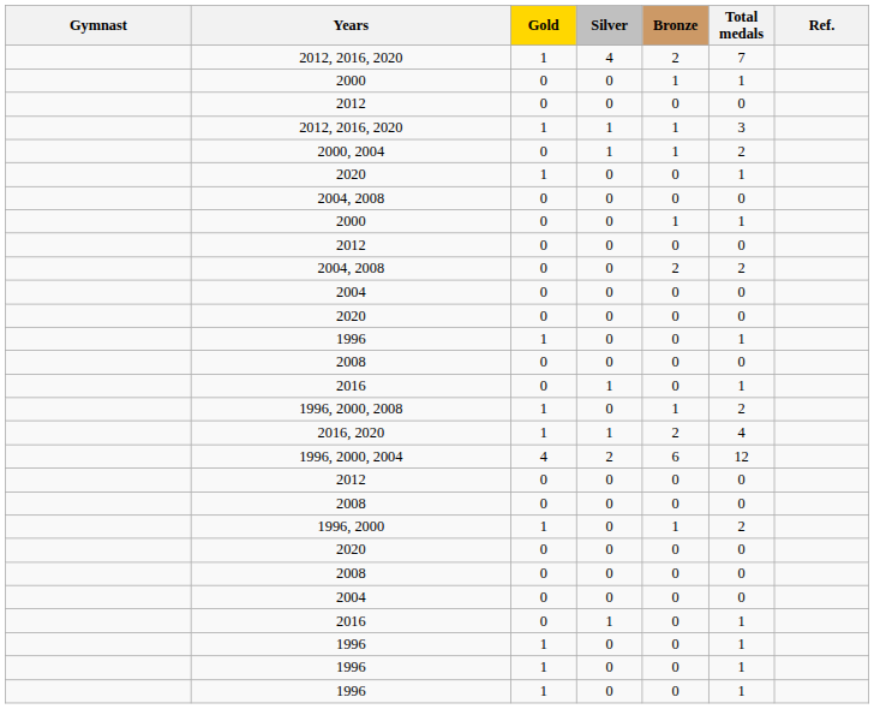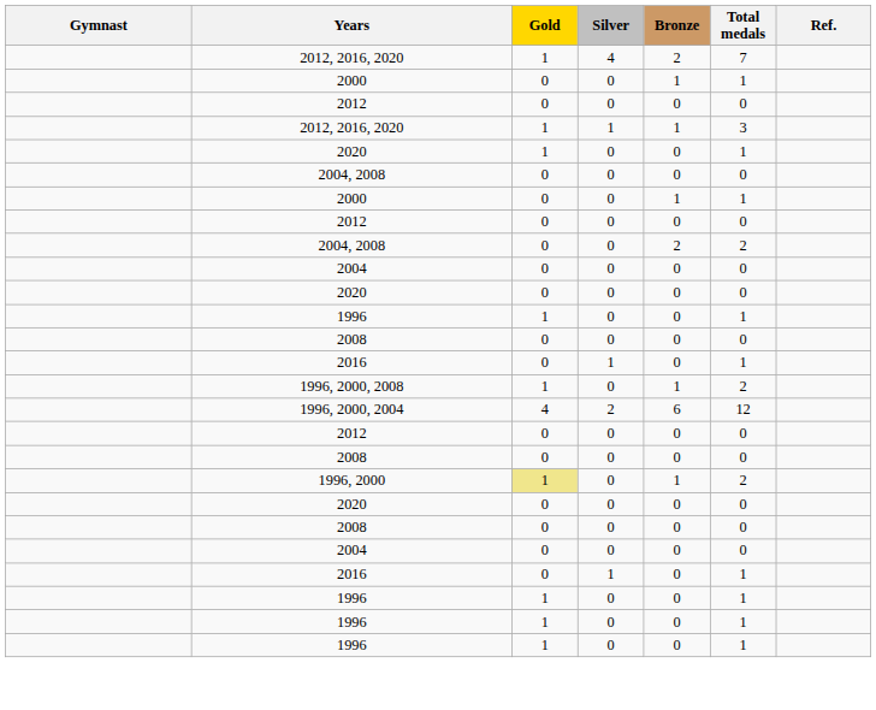 <table class="wikitable sortable" width=74% style="text-align:center;">
 <tr>
 <th>Gymnast</th>
 <th>Years</th>
 <th style="background-color:gold; width:4.0em; font-weight:bold;">Gold</th>
 <th style="background-color:silver; width:4.0em; font-weight:bold;">Silver</th>
 <th style="background-color:#cc9966; width:4.0em; font-weight:bold;">Bronze</th>
 <th style="width:4.0em;">Total medals</th>
 <th class="unsortable">Ref.</th>
 </tr>
 <tr>
 <td></td>
 <td>2012, 2016, 2020</td>
 <td>1</td>
 <td>4</td>
 <td>2</td>
 <td>7</td>
 <td></td>
 </tr>
 <tr>
 <td></td>
 <td>2000</td>
 <td>0</td>
 <td>0</td>
 <td>1</td>
 <td>1</td>
 <td></td>
 </tr>
 <tr>
 <td></td>
 <td>2012</td>
 <td>0</td>
 <td>0</td>
 <td>0</td>
 <td>0</td>
 <td></td>
 </tr>
 <tr>
 <td></td>
 <td>2012, 2016, 2020</td>
 <td>1</td>
 <td>1</td>
 <td>1</td>
 <td>3</td>
-<td></td>
-</tr>
-<tr>
-<td></td>
-<td>2000, 2004</td>
-<td>0</td>
-<td>1</td>
-<td>1</td>
-<td>2</td>
 <td></td>
 </tr>
 <tr>
 <td></td>
 <td>2020</td>
 <td>1</td>
 <td>0</td>
 <td>0</td>
 <td>1</td>
 <td></td>
 </tr>
 <tr>
 <td></td>
 <td>2004, 2008</td>
 <td>0</td>
 <td>0</td>
 <td>0</td>
 <td>0</td>
 <td></td>
 </tr>
 <tr>
 <td></td>
 <td>2000</td>
 <td>0</td>
 <td>0</td>
 <td>1</td>
 <td>1</td>
 <td></td>
 </tr>
 <tr>
 <td></td>
 <td>2012</td>
 <td>0</td>
 <td>0</td>
 <td>0</td>
 <td>0</td>
 <td></td>
 </tr>
 <tr>
 <td></td>
 <td>2004, 2008</td>
 <td>0</td>
 <td>0</td>
 <td>2</td>
 <td>2</td>
 <td></td>
 </tr>
 <tr>
 <td></td>
 <td>2004</td>
 <td>0</td>
 <td>0</td>
 <td>0</td>
 <td>0</td>
 <td></td>
 </tr>
 <tr>
 <td></td>
 <td>2020</td>
 <td>0</td>
 <td>0</td>
 <td>0</td>
 <td>0</td>
 <td></td>
 </tr>
 <tr>
 <td></td>
 <td>1996</td>
 <td>1</td>
 <td>0</td>
 <td>0</td>
 <td>1</td>
 <td></td>
 </tr>
 <tr>
 <td></td>
 <td>2008</td>
 <td>0</td>
 <td>0</td>
 <td>0</td>
 <td>0</td>
 <td></td>
 </tr>
 <tr>
 <td></td>
 <td>2016</td>
 <td>0</td>
 <td>1</td>
 <td>0</td>
 <td>1</td>
 <td></td>
 </tr>
 <tr>
 <td></td>
 <td>1996, 2000, 2008</td>
 <td>1</td>
 <td>0</td>
 <td>1</td>
 <td>2</td>
 <td></td>
 </tr>
 <tr>
 <td></td>
-<td>2016, 2020</td>
-<td>1</td>
-<td>1</td>
-<td>2</td>
-<td>4</td>
-<td></td>
-</tr>
-<tr>
-<td></td>
 <td>1996, 2000, 2004</td>
 <td>4</td>
 <td>2</td>
 <td>6</td>
 <td>12</td>
 <td></td>
 </tr>
 <tr>
 <td></td>
 <td>2012</td>
 <td>0</td>
 <td>0</td>
 <td>0</td>
 <td>0</td>
 <td></td>
 </tr>
 <tr>
 <td></td>
 <td>2008</td>
 <td>0</td>
 <td>0</td>
 <td>0</td>
 <td>0</td>
 <td></td>
 </tr>
 <tr>
 <td></td>
 <td>1996, 2000</td>
-<td>1</td>
+<td style="background: khaki;">1</td>
 <td>0</td>
 <td>1</td>
 <td>2</td>
 <td></td>
 </tr>
 <tr>
 <td></td>
 <td>2020</td>
 <td>0</td>
 <td>0</td>
 <td>0</td>
 <td>0</td>
 <td></td>
 </tr>
 <tr>
 <td></td>
 <td>2008</td>
 <td>0</td>
 <td>0</td>
 <td>0</td>
 <td>0</td>
 <td></td>
 </tr>
 <tr>
 <td></td>
 <td>2004</td>
 <td>0</td>
 <td>0</td>
 <td>0</td>
 <td>0</td>
 <td></td>
 </tr>
 <tr>
 <td></td>
 <td>2016</td>
 <td>0</td>
 <td>1</td>
 <td>0</td>
 <td>1</td>
 <td></td>
 </tr>
 <tr>
 <td></td>
 <td>1996</td>
 <td>1</td>
 <td>0</td>
 <td>0</td>
 <td>1</td>
 <td></td>
 </tr>
 <tr>
 <td></td>
 <td>1996</td>
 <td>1</td>
 <td>0</td>
 <td>0</td>
 <td>1</td>
 <td></td>
 </tr>
 <tr>
 <td></td>
 <td>1996</td>
 <td>1</td>
 <td>0</td>
 <td>0</td>
 <td>1</td>
 <td></td>
 </tr>
 </table>
